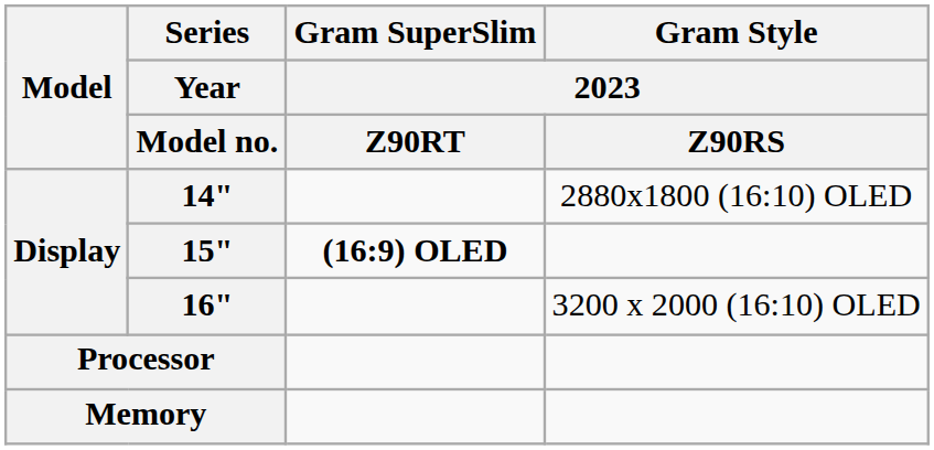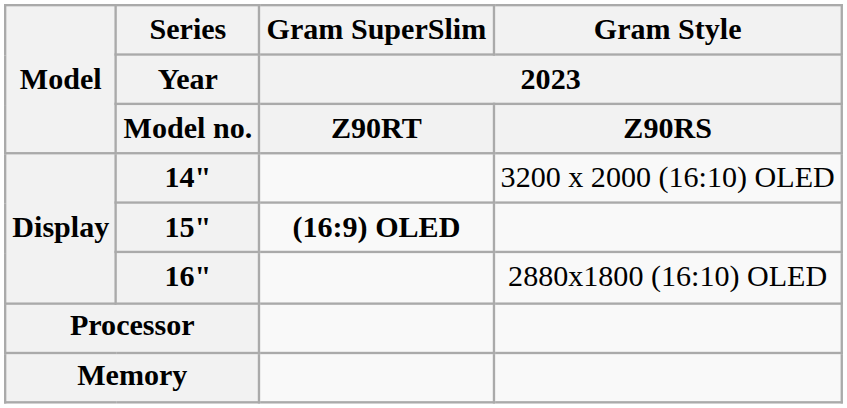 <table class="wikitable" style="font-size:80%; text-align:center">
 <tr>
 <th rowspan="3"><strong>Model</strong></th>
 <th>Series</th>
 <th>Gram SuperSlim</th>
 <th>Gram Style</th>
 </tr>
 <tr>
 <th>Year</th>
 <th colspan="2">2023</th>
 </tr>
 <tr>
 <th>Model no.</th>
 <th>Z90RT</th>
 <th>Z90RS</th>
 </tr>
 <tr>
 <th rowspan="3">Display</th>
 <th>14"</th>
 <td></td>
-<td>2880x1800 (16:10) OLED</td>
+<td>3200 x 2000 (16:10) OLED</td>
 </tr>
 <tr>
 <th>15"</th>
 <td><strong> (16:9) OLED</strong></td>
 <td></td>
 </tr>
 <tr>
 <th>16"</th>
 <td></td>
-<td>3200 x 2000 (16:10) OLED</td>
+<td>2880x1800 (16:10) OLED</td>
 </tr>
 <tr>
 <th colspan="2">Processor</th>
 <td></td>
 <td></td>
 </tr>
 <tr>
 <th colspan="2">Memory</th>
 <td></td>
 <td></td>
 </tr>
 </table>
